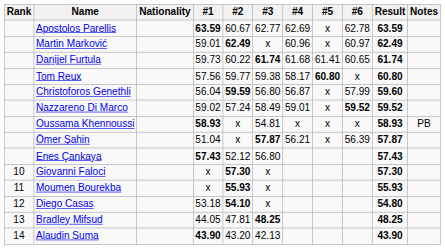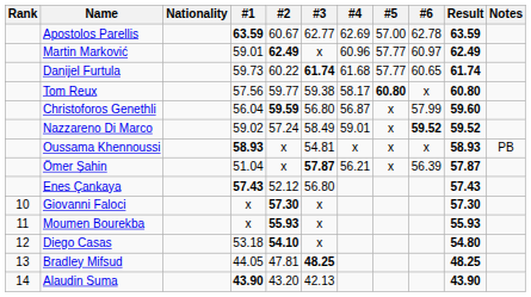 <table class="wikitable sortable" style="text-align:center">
 <tr>
 <th>Rank</th>
 <th>Name</th>
 <th>Nationality</th>
 <th>#1</th>
 <th>#2</th>
 <th>#3</th>
 <th>#4</th>
 <th>#5</th>
 <th>#6</th>
 <th>Result</th>
 <th>Notes</th>
 </tr>
 <tr>
 <td></td>
 <td align=left><a href='#'>Apostolos Parellis</a></td>
 <td align=left></td>
 <td><strong>63.59</strong></td>
 <td>60.67</td>
 <td>62.77</td>
 <td>62.69</td>
-<td>x</td>
+<td>57.00</td>
 <td>62.78</td>
 <td><strong>63.59</strong></td>
 <td></td>
 </tr>
 <tr>
 <td></td>
 <td align=left><a href='#'>Martin Marković</a></td>
 <td align=left></td>
 <td>59.01</td>
 <td><strong>62.49</strong></td>
 <td>x</td>
 <td>60.96</td>
-<td>x</td>
+<td>57.77</td>
 <td>60.97</td>
 <td><strong>62.49</strong></td>
 <td></td>
 </tr>
 <tr>
 <td></td>
 <td align=left><a href='#'>Danijel Furtula</a></td>
 <td align=left></td>
 <td>59.73</td>
 <td>60.22</td>
 <td><strong>61.74</strong></td>
 <td>61.68</td>
-<td>61.41</td>
+<td>57.77</td>
 <td>60.65</td>
 <td><strong>61.74</strong></td>
 <td></td>
 </tr>
 <tr>
 <td></td>
 <td align=left><a href='#'>Tom Reux</a></td>
 <td align=left></td>
 <td>57.56</td>
 <td>59.77</td>
 <td>59.38</td>
 <td>58.17</td>
 <td><strong>60.80</strong></td>
 <td>x</td>
 <td><strong>60.80</strong></td>
 <td></td>
 </tr>
 <tr>
 <td></td>
 <td align=left><a href='#'>Christoforos Genethli</a></td>
 <td align=left></td>
 <td>56.04</td>
 <td><strong>59.59</strong></td>
 <td>56.80</td>
 <td>56.87</td>
 <td>x</td>
 <td>57.99</td>
 <td><strong>59.60</strong></td>
 <td></td>
 </tr>
 <tr>
 <td></td>
 <td align=left><a href='#'>Nazzareno Di Marco</a></td>
 <td align=left></td>
 <td>59.02</td>
 <td>57.24</td>
 <td>58.49</td>
 <td>59.01</td>
 <td>x</td>
 <td><strong>59.52</strong></td>
 <td><strong>59.52</strong></td>
 <td></td>
 </tr>
 <tr>
 <td></td>
 <td align=left><a href='#'>Oussama Khennoussi</a></td>
 <td align=left></td>
 <td><strong>58.93</strong></td>
 <td>x</td>
 <td>54.81</td>
 <td>x</td>
 <td>x</td>
 <td>x</td>
 <td><strong>58.93</strong></td>
 <td>PB</td>
 </tr>
 <tr>
 <td></td>
 <td align=left><a href='#'>Ömer Şahin</a></td>
 <td align=left></td>
 <td>51.04</td>
 <td>x</td>
 <td><strong>57.87</strong></td>
 <td>56.21</td>
 <td>x</td>
 <td>56.39</td>
 <td><strong>57.87</strong></td>
 <td></td>
 </tr>
 <tr>
 <td></td>
 <td align=left><a href='#'>Enes Çankaya</a></td>
 <td align=left></td>
 <td><strong>57.43</strong></td>
 <td>52.12</td>
 <td>56.80</td>
 <td></td>
 <td></td>
 <td></td>
 <td><strong>57.43</strong></td>
 <td></td>
 </tr>
 <tr>
 <td>10</td>
 <td align=left><a href='#'>Giovanni Faloci</a></td>
 <td align=left></td>
 <td>x</td>
 <td><strong>57.30</strong></td>
 <td>x</td>
 <td></td>
 <td></td>
 <td></td>
 <td><strong>57.30</strong></td>
 <td></td>
 </tr>
 <tr>
 <td>11</td>
 <td align=left><a href='#'>Moumen Bourekba</a></td>
 <td align=left></td>
 <td>x</td>
 <td><strong>55.93</strong></td>
 <td>x</td>
 <td></td>
 <td></td>
 <td></td>
 <td><strong>55.93</strong></td>
 <td></td>
 </tr>
 <tr>
 <td>12</td>
 <td align=left><a href='#'>Diego Casas</a></td>
 <td align=left></td>
 <td>53.18</td>
 <td><strong>54.10</strong></td>
 <td>x</td>
 <td></td>
 <td></td>
 <td></td>
 <td><strong>54.80</strong></td>
 <td></td>
 </tr>
 <tr>
 <td>13</td>
 <td align=left><a href='#'>Bradley Mifsud</a></td>
 <td align=left></td>
 <td>44.05</td>
 <td>47.81</td>
 <td><strong>48.25</strong></td>
 <td></td>
 <td></td>
 <td></td>
 <td><strong>48.25</strong></td>
 <td></td>
 </tr>
 <tr>
 <td>14</td>
 <td align=left><a href='#'>Alaudin Suma</a></td>
 <td align=left></td>
 <td><strong>43.90</strong></td>
 <td>43.20</td>
 <td>42.13</td>
 <td></td>
 <td></td>
 <td></td>
 <td><strong>43.90</strong></td>
 <td></td>
 </tr>
 </table>
